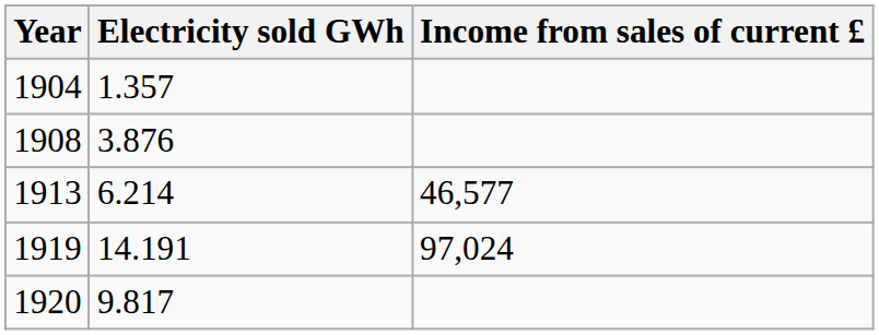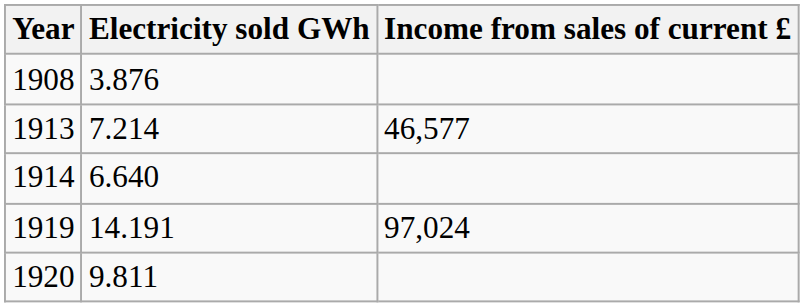 <table class="wikitable">
 <tr>
 <th>Year</th>
 <th>Electricity  sold GWh</th>
 <th>Income  from sales of current £</th>
-</tr>
-<tr>
-<td>1904</td>
-<td>1.357</td>
-<td></td>
 </tr>
 <tr>
 <td>1908</td>
 <td>3.876</td>
 <td></td>
 </tr>
 <tr>
 <td>1913</td>
-<td>6.214</td>
+<td>7.214</td>
 <td>46,577</td>
+</tr>
+<tr>
+<td>1914</td>
+<td>6.640</td>
+<td></td>
 </tr>
 <tr>
 <td>1919</td>
 <td>14.191</td>
 <td>97,024</td>
 </tr>
 <tr>
 <td>1920</td>
-<td>9.817</td>
+<td>9.811</td>
 <td></td>
 </tr>
 </table>
